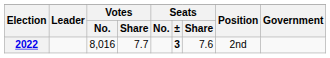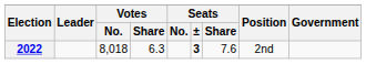 <table class="sortable wikitable" style="text-align:center">
 <tr>
 </tr>
 <tr>
 <th rowspan=2>Election</th>
 <th rowspan=2>Leader</th>
 <th colspan=2>Votes</th>
 <th colspan=3>Seats</th>
 <th rowspan=2>Position</th>
 <th rowspan=2>Government</th>
 </tr>
 <tr>
 <th>No.</th>
 <th>Share</th>
 <th>No.</th>
 <th>±</th>
 <th>Share</th>
 </tr>
 <tr>
 <th><a href='#'>2022</a></th>
 <td></td>
-<td style="text-align:right;">8,016</td>
-<td style="text-align:right;">7.7</td>
+<td style="text-align:right;">8,018</td>
+<td style="text-align:right;">6.3</td>
 <td style="text-align:center;"></td>
 <td><strong> 3</strong></td>
 <td style="text-align:right;">7.6</td>
 <td>2nd</td>
 <td></td>
 </tr>
 </table>
